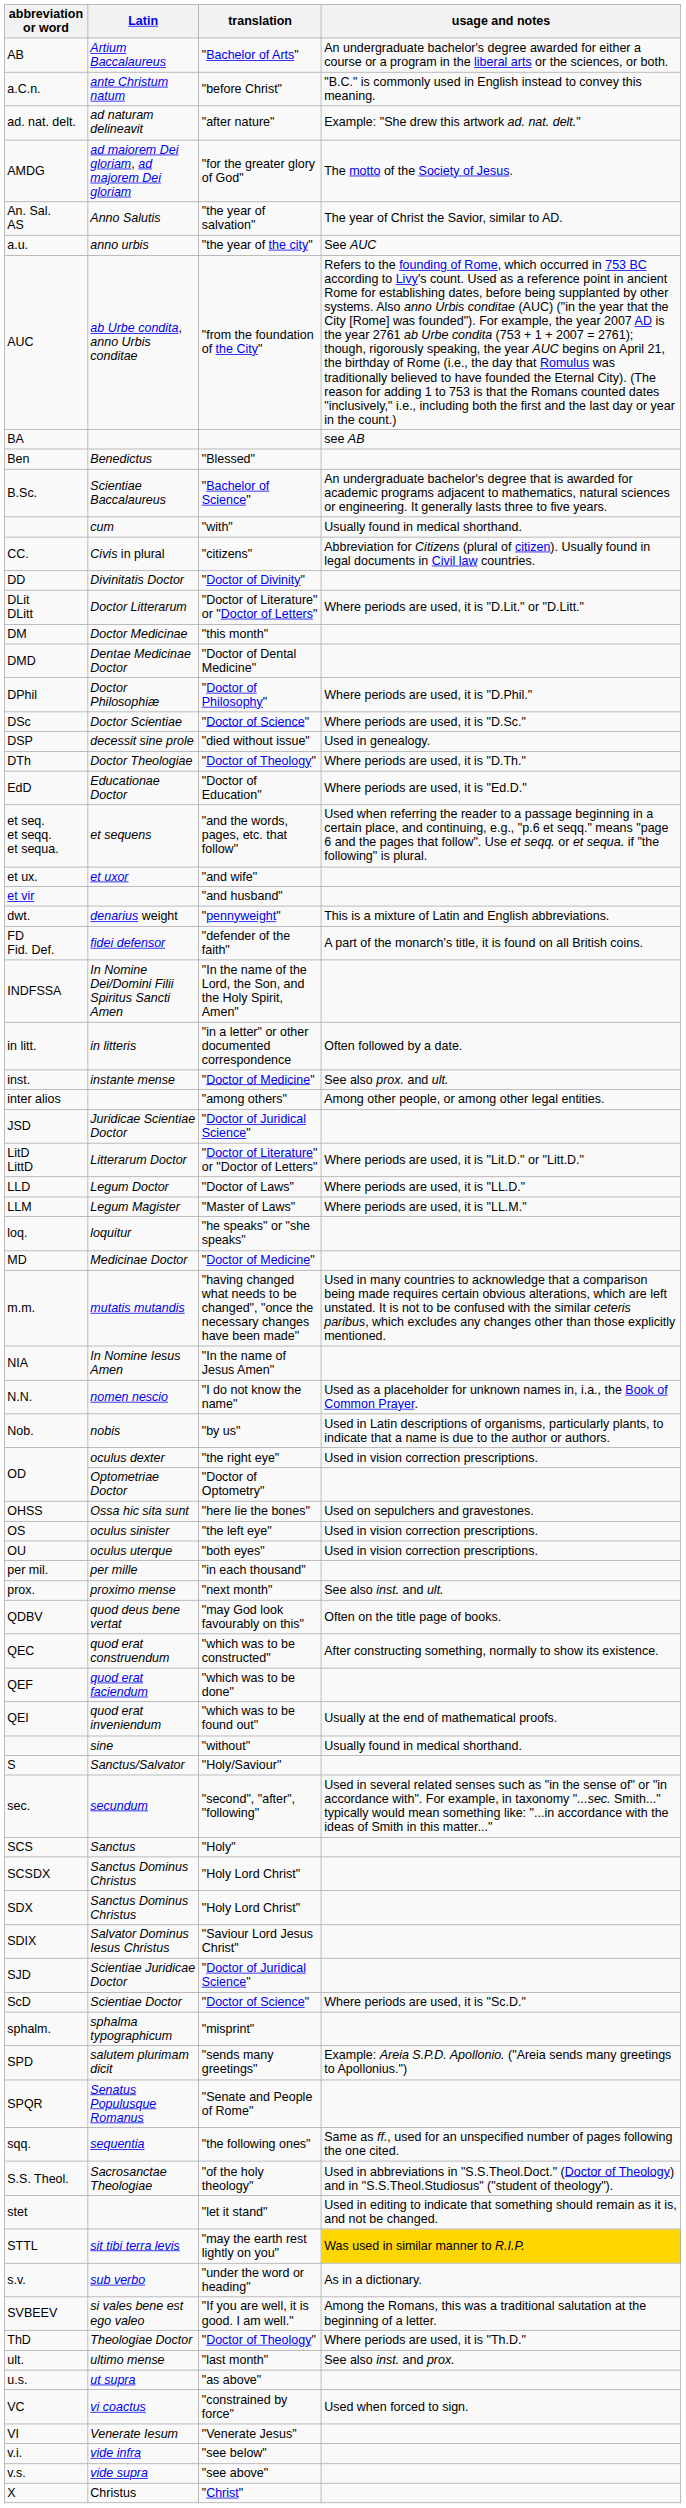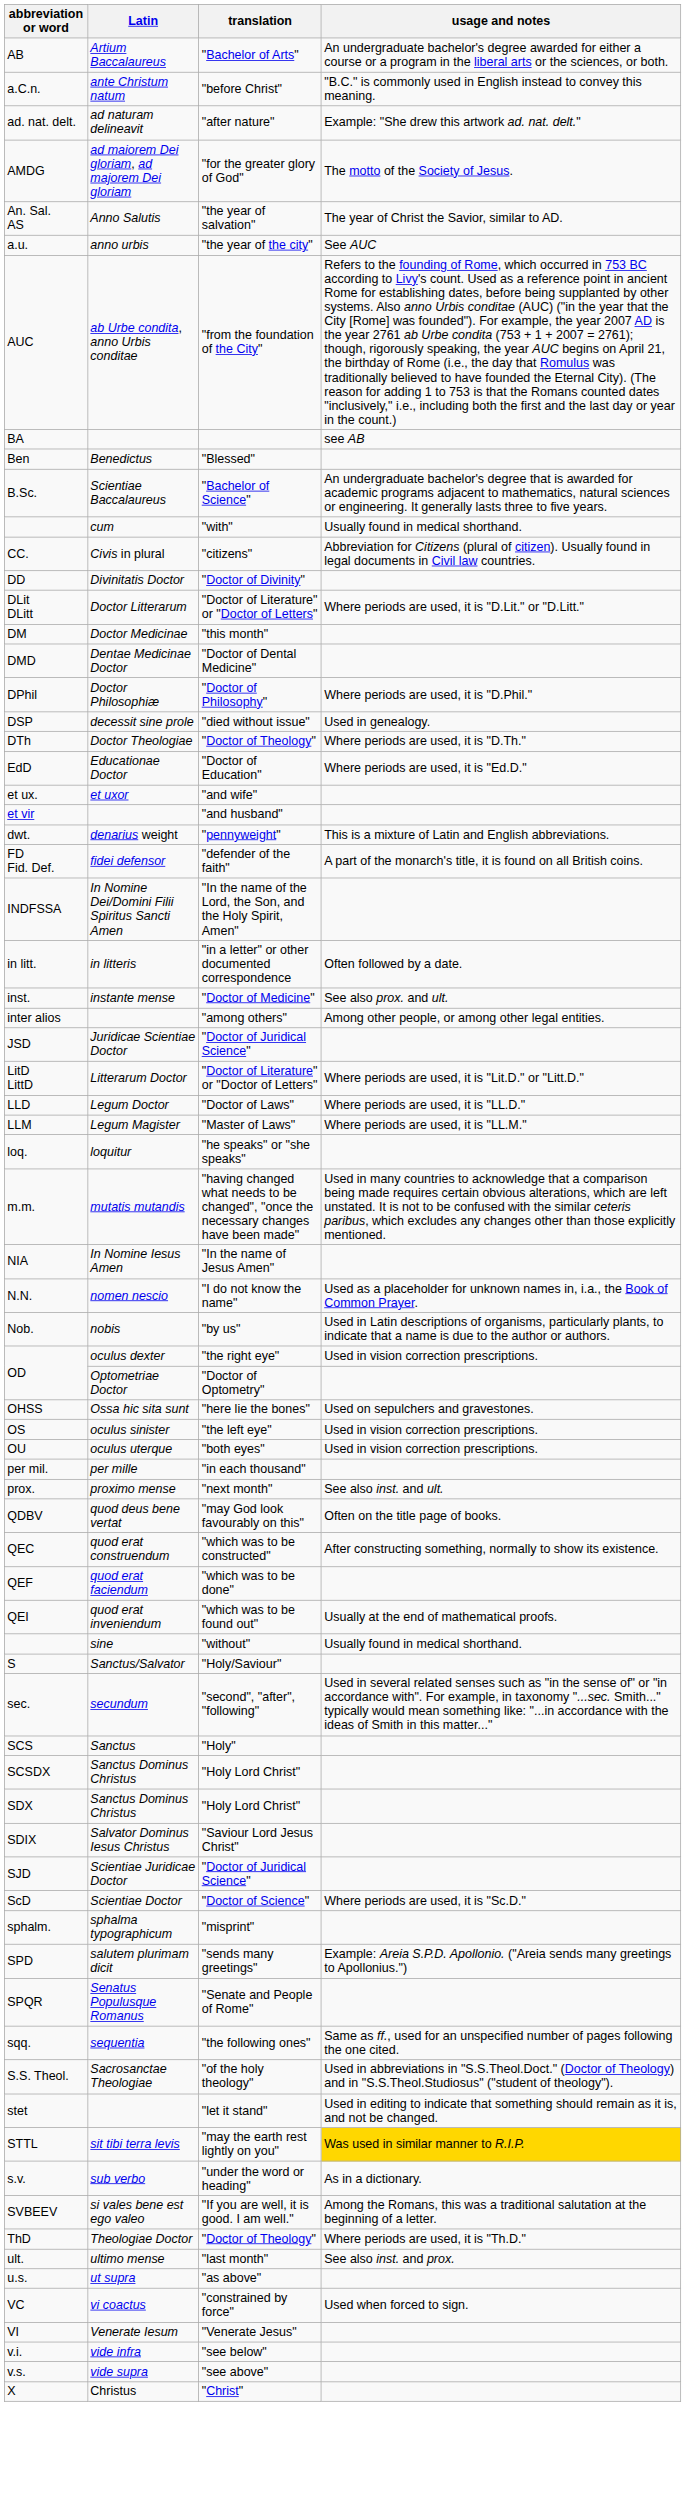 <table class="wikitable sortable" border="1">
 <tr>
 <th scope="col">abbreviation or word</th>
 <th scope="col"><a href='#'>Latin</a></th>
 <th scope="col">translation</th>
 <th scope="col">usage and notes</th>
 </tr>
 <tr>
 <td>AB</td>
 <td><em><a href='#'>Artium Baccalaureus</a></em></td>
 <td>"<a href='#'>Bachelor of Arts</a>"</td>
 <td>An undergraduate bachelor's degree awarded for either a course or a program in the <a href='#'>liberal arts</a> or the sciences, or both.</td>
 </tr>
 <tr>
 <td>a.C.n.</td>
 <td><em><a href='#'>ante Christum natum</a></em></td>
 <td>"before Christ"</td>
 <td>"B.C." is commonly used in English instead to convey this meaning.</td>
 </tr>
 <tr>
 <td>ad. nat. delt.</td>
 <td><em>ad naturam delineavit</em></td>
 <td>"after nature"</td>
 <td>Example: "She drew this artwork <em>ad. nat. delt.</em>"</td>
 </tr>
 <tr>
 <td>AMDG</td>
 <td><em><a href='#'>ad maiorem Dei gloriam</a></em>, <em><a href='#'>ad majorem Dei gloriam</a></em></td>
 <td>"for the greater glory of God"</td>
 <td>The <a href='#'>motto</a> of the <a href='#'>Society of Jesus</a>.</td>
 </tr>
 <tr>
 <td>An. Sal.<br>AS</td>
 <td><em>Anno Salutis</em></td>
 <td>"the year of salvation"</td>
 <td>The year of Christ the Savior, similar to AD.</td>
 </tr>
 <tr>
 <td>a.u.</td>
 <td><em>anno urbis</em></td>
 <td>"the year of <a href='#'>the city</a>"</td>
 <td>See <em>AUC</em></td>
 </tr>
 <tr>
 <td>AUC</td>
 <td><em><a href='#'>ab Urbe condita</a></em>, <em>anno Urbis conditae</em></td>
 <td>"from the foundation of <a href='#'>the City</a>"</td>
 <td>Refers to the <a href='#'>founding of Rome</a>, which occurred in <a href='#'>753 BC</a> according to <a href='#'>Livy</a>'s count. Used as a reference point in ancient Rome for establishing dates, before being supplanted by other systems. Also <em>anno Urbis conditae</em> (AUC) ("in the year that the City [Rome] was founded"). For example, the year 2007 <a href='#'>AD</a> is the year 2761 <em>ab Urbe condita</em> (753 + 1 + 2007 = 2761); though, rigorously speaking, the year <em>AUC</em> begins on April 21, the birthday of Rome (i.e., the day that <a href='#'>Romulus</a> was traditionally believed to have founded the Eternal City). (The reason for adding 1 to 753 is that the Romans counted dates "inclusively," i.e., including both the first and the last day or year in the count.)</td>
 </tr>
 <tr>
 <td>BA</td>
 <td></td>
 <td></td>
 <td>see <em>AB</em></td>
 </tr>
 <tr>
 <td>Ben</td>
 <td><em>Benedictus</em></td>
 <td>"Blessed"</td>
 <td></td>
 </tr>
 <tr>
 <td>B.Sc.</td>
 <td><em>Scientiae Baccalaureus</em></td>
 <td>"<a href='#'>Bachelor of Science</a>"</td>
 <td>An undergraduate bachelor's degree that is awarded for academic programs adjacent to mathematics, natural sciences or engineering. It generally lasts three to five years.</td>
 </tr>
 <tr>
 <td></td>
 <td><em>cum</em></td>
 <td>"with"</td>
 <td>Usually found in medical shorthand.</td>
 </tr>
 <tr>
 <td>CC.</td>
 <td><em>Civis</em> in plural</td>
 <td>"citizens"</td>
 <td>Abbreviation for <em>Citizens</em> (plural of <a href='#'>citizen</a>). Usually found in legal documents in <a href='#'>Civil law</a> countries.</td>
 </tr>
 <tr>
 <td>DD</td>
 <td><em>Divinitatis Doctor</em></td>
 <td>"<a href='#'>Doctor of Divinity</a>"</td>
 <td></td>
 </tr>
 <tr>
 <td>DLit<br>DLitt</td>
 <td><em>Doctor Litterarum</em></td>
 <td>"Doctor of Literature" or "<a href='#'>Doctor of Letters</a>"</td>
 <td>Where periods are used, it is "D.Lit." or "D.Litt."</td>
 </tr>
 <tr>
 <td>DM</td>
 <td><em>Doctor Medicinae</em></td>
 <td>"this month"</td>
 <td></td>
 </tr>
 <tr>
 <td>DMD</td>
 <td><em>Dentae Medicinae Doctor</em></td>
 <td>"Doctor of Dental Medicine"</td>
 <td></td>
 </tr>
 <tr>
 <td>DPhil</td>
 <td><em>Doctor Philosophiæ</em></td>
 <td>"<a href='#'>Doctor of Philosophy</a>"</td>
 <td>Where periods are used, it is "D.Phil."</td>
 </tr>
 <tr>
-<td>DSc</td>
-<td><em>Doctor Scientiae</em></td>
-<td>"<a href='#'>Doctor of Science</a>"</td>
-<td>Where periods are used, it is "D.Sc."</td>
-</tr>
-<tr>
 <td>DSP</td>
 <td><em>decessit sine prole</em></td>
 <td>"died without issue"</td>
 <td>Used in genealogy.</td>
 </tr>
 <tr>
 <td>DTh</td>
 <td><em>Doctor Theologiae</em></td>
 <td>"<a href='#'>Doctor of Theology</a>"</td>
 <td>Where periods are used, it is "D.Th."</td>
 </tr>
 <tr>
 <td>EdD</td>
 <td><em>Educationae Doctor</em></td>
 <td>"Doctor of Education"</td>
 <td>Where periods are used, it is "Ed.D."</td>
-</tr>
-<tr>
-<td>et seq.<br>et seqq.<br>et sequa.</td>
-<td><em>et sequens</em></td>
-<td>"and the words, pages, etc. that follow"</td>
-<td>Used when referring the reader to a passage beginning in a certain place, and continuing, e.g., "p.6 et seqq." means "page 6 and the pages that follow". Use <em>et seqq.</em> or <em>et sequa.</em> if "the following" is plural.</td>
 </tr>
 <tr>
 <td>et ux.</td>
 <td><em><a href='#'>et uxor</a></em></td>
 <td>"and wife"</td>
 <td></td>
 </tr>
 <tr>
 <td><a href='#'>et vir</a></td>
 <td></td>
 <td>"and husband"</td>
 <td></td>
 </tr>
 <tr>
 <td>dwt.</td>
 <td><em><a href='#'>denarius</a></em> weight</td>
 <td>"<a href='#'>pennyweight</a>"</td>
 <td>This is a mixture of Latin and English abbreviations.</td>
 </tr>
 <tr>
 <td>FD<br>Fid. Def.</td>
 <td><em><a href='#'>fidei defensor</a></em></td>
 <td>"defender of the faith"</td>
 <td>A part of the monarch's title, it is found on all British coins.</td>
 </tr>
 <tr>
 <td>INDFSSA</td>
 <td><em>In Nomine Dei/Domini Filii Spiritus Sancti Amen</em></td>
 <td>"In the name of the Lord, the Son, and the Holy Spirit, Amen"</td>
 <td></td>
 </tr>
 <tr>
 <td>in litt.</td>
 <td><em>in litteris</em></td>
 <td>"in a letter" or other documented correspondence</td>
 <td>Often followed by a date.</td>
 </tr>
 <tr>
 <td>inst.</td>
 <td><em>instante mense</em></td>
 <td>"<a href='#'>Doctor of Medicine</a>"</td>
 <td>See also <em>prox.</em> and <em>ult.</em></td>
 </tr>
 <tr>
 <td>inter alios</td>
 <td></td>
 <td>"among others"</td>
 <td>Among other people, or among other legal entities.</td>
 </tr>
 <tr>
 <td>JSD</td>
 <td><em>Juridicae Scientiae Doctor</em></td>
 <td>"<a href='#'>Doctor of Juridical Science</a>"</td>
 <td></td>
 </tr>
 <tr>
 <td>LitD<br>LittD</td>
 <td><em>Litterarum Doctor</em></td>
 <td>"<a href='#'>Doctor of Literature</a>" or "Doctor of Letters"</td>
 <td>Where periods are used, it is "Lit.D." or "Litt.D."</td>
 </tr>
 <tr>
 <td>LLD</td>
 <td><em>Legum Doctor</em></td>
 <td>"Doctor of Laws"</td>
 <td>Where periods are used, it is "LL.D."</td>
 </tr>
 <tr>
 <td>LLM</td>
 <td><em>Legum Magister</em></td>
 <td>"Master of Laws"</td>
 <td>Where periods are used, it is "LL.M."</td>
 </tr>
 <tr>
 <td>loq.</td>
 <td><em>loquitur</em></td>
 <td>"he speaks" or "she speaks"</td>
-<td></td>
-</tr>
-<tr>
-<td>MD</td>
-<td><em>Medicinae Doctor</em></td>
-<td>"<a href='#'>Doctor of Medicine</a>"</td>
 <td></td>
 </tr>
 <tr>
 <td>m.m.</td>
 <td><em><a href='#'>mutatis mutandis</a></em></td>
 <td>"having changed what needs to be changed", "once the necessary changes have been made"</td>
 <td>Used in many countries to acknowledge that a comparison being made requires certain obvious alterations, which are left unstated. It is not to be confused with the similar <em>ceteris paribus</em>, which excludes any changes other than those explicitly mentioned.</td>
 </tr>
 <tr>
 <td>NIA</td>
 <td><em>In Nomine Iesus Amen</em></td>
 <td>"In the name of Jesus Amen"</td>
 <td></td>
 </tr>
 <tr>
 <td>N.N.</td>
 <td><em><a href='#'>nomen nescio</a></em></td>
 <td>"I do not know the name"</td>
 <td>Used as a placeholder for unknown names in, i.a., the <a href='#'>Book of Common Prayer</a>.</td>
 </tr>
 <tr>
 <td>Nob.</td>
 <td><em>nobis</em></td>
 <td>"by us"</td>
 <td>Used in Latin descriptions of organisms, particularly plants, to indicate that a name is due to the author or authors.</td>
 </tr>
 <tr>
 <td rowspan="2">OD</td>
 <td><em>oculus dexter</em></td>
 <td>"the right eye"</td>
 <td>Used in vision correction prescriptions.</td>
 </tr>
 <tr>
 <td><em>Optometriae Doctor</em></td>
 <td>"Doctor of Optometry"</td>
 <td></td>
 </tr>
 <tr>
 <td>OHSS</td>
 <td><em>Ossa hic sita sunt</em></td>
 <td>"here lie the bones"</td>
 <td>Used on sepulchers and gravestones.</td>
 </tr>
 <tr>
 <td>OS</td>
 <td><em>oculus sinister</em></td>
 <td>"the left eye"</td>
 <td>Used in vision correction prescriptions.</td>
 </tr>
 <tr>
 <td>OU</td>
 <td><em>oculus uterque</em></td>
 <td>"both eyes"</td>
 <td>Used in vision correction prescriptions.</td>
 </tr>
 <tr>
 <td>per mil.</td>
 <td><em>per mille</em></td>
 <td>"in each thousand"</td>
 <td></td>
 </tr>
 <tr>
 <td>prox.</td>
 <td><em>proximo mense</em></td>
 <td>"next month"</td>
 <td>See also <em>inst.</em> and <em>ult.</em></td>
 </tr>
 <tr>
 <td>QDBV</td>
 <td><em>quod deus bene vertat</em></td>
 <td>"may God look favourably on this"</td>
 <td>Often on the title page of books.</td>
 </tr>
 <tr>
 <td>QEC</td>
 <td><em>quod erat construendum</em></td>
 <td>"which was to be constructed"</td>
 <td>After constructing something, normally to show its existence.</td>
 </tr>
 <tr>
 <td>QEF</td>
 <td><em><a href='#'>quod erat faciendum</a></em></td>
 <td>"which was to be done"</td>
 <td></td>
 </tr>
 <tr>
 <td>QEI</td>
 <td><em>quod erat inveniendum</em></td>
 <td>"which was to be found out"</td>
 <td>Usually at the end of mathematical proofs.</td>
 </tr>
 <tr>
 <td></td>
 <td><em>sine</em></td>
 <td>"without"</td>
 <td>Usually found in medical shorthand.</td>
 </tr>
 <tr>
 <td>S</td>
 <td><em>Sanctus/Salvator</em></td>
 <td>"Holy/Saviour"</td>
 <td></td>
 </tr>
 <tr>
 <td>sec.</td>
 <td><em><a href='#'>secundum</a></em></td>
 <td>"second", "after", "following"</td>
 <td>Used in several related senses such as "in the sense of" or "in accordance with". For example, in taxonomy "<em>...sec.</em> Smith..." typically would mean something like: "...in accordance with the ideas of Smith in this matter..."</td>
 </tr>
 <tr>
 <td>SCS</td>
 <td><em>Sanctus</em></td>
 <td>"Holy"</td>
 <td></td>
 </tr>
 <tr>
 <td>SCSDX</td>
 <td><em>Sanctus Dominus Christus</em></td>
 <td>"Holy Lord Christ"</td>
 <td></td>
 </tr>
 <tr>
 <td>SDX</td>
 <td><em>Sanctus Dominus Christus</em></td>
 <td>"Holy Lord Christ"</td>
 <td></td>
 </tr>
 <tr>
 <td>SDIX</td>
 <td><em>Salvator Dominus Iesus Christus</em></td>
 <td>"Saviour Lord Jesus Christ"</td>
 <td></td>
 </tr>
 <tr>
 <td>SJD</td>
 <td><em>Scientiae Juridicae Doctor</em></td>
 <td>"<a href='#'>Doctor of Juridical Science</a>"</td>
 <td></td>
 </tr>
 <tr>
 <td>ScD</td>
 <td><em>Scientiae Doctor</em></td>
 <td>"<a href='#'>Doctor of Science</a>"</td>
 <td>Where periods are used, it is "Sc.D."</td>
 </tr>
 <tr>
 <td>sphalm.</td>
 <td><em>sphalma typographicum</em></td>
 <td>"misprint"</td>
 <td></td>
 </tr>
 <tr>
 <td>SPD</td>
 <td><em>salutem plurimam dicit</em></td>
 <td>"sends many greetings"</td>
 <td>Example: <em>Areia S.P.D. Apollonio.</em> ("Areia sends many greetings to Apollonius.")</td>
 </tr>
 <tr>
 <td>SPQR</td>
 <td><em><a href='#'>Senatus Populusque Romanus</a></em></td>
 <td>"Senate and People of Rome"</td>
 <td></td>
 </tr>
 <tr>
 <td>sqq.</td>
 <td><em><a href='#'>sequentia</a></em></td>
 <td>"the following ones"</td>
 <td>Same as <em>ff.</em>, used for an unspecified number of pages following the one cited.</td>
 </tr>
 <tr>
 <td>S.S. Theol.</td>
 <td><em>Sacrosanctae Theologiae</em></td>
 <td>"of the holy theology"</td>
 <td>Used in abbreviations in "S.S.Theol.Doct." (<a href='#'>Doctor of Theology</a>) and in "S.S.Theol.Studiosus" ("student of theology").</td>
 </tr>
 <tr>
 <td>stet</td>
 <td></td>
 <td>"let it stand"</td>
 <td>Used in editing to indicate that something should remain as it is, and not be changed.</td>
 </tr>
 <tr>
 <td>STTL</td>
 <td><em><a href='#'>sit tibi terra levis</a></em></td>
 <td>"may the earth rest lightly on you"</td>
 <td style="background: gold;">Was used in similar manner to <em>R.I.P.</em></td>
 </tr>
 <tr>
 <td>s.v.</td>
 <td><em><a href='#'>sub verbo</a></em></td>
 <td>"under the word or heading"</td>
 <td>As in a dictionary.</td>
 </tr>
 <tr>
 <td>SVBEEV</td>
 <td><em>si vales bene est ego valeo</em></td>
 <td>"If you are well, it is good. I am well."</td>
 <td>Among the Romans, this was a traditional salutation at the beginning of a letter.</td>
 </tr>
 <tr>
 <td>ThD</td>
 <td><em>Theologiae Doctor</em></td>
 <td>"<a href='#'>Doctor of Theology</a>"</td>
 <td>Where periods are used, it is "Th.D."</td>
 </tr>
 <tr>
 <td>ult.</td>
 <td><em>ultimo mense</em></td>
 <td>"last month"</td>
 <td>See also <em>inst.</em> and <em>prox.</em></td>
 </tr>
 <tr>
 <td>u.s.</td>
 <td><em><a href='#'>ut supra</a></em></td>
 <td>"as above"</td>
 <td></td>
 </tr>
 <tr>
 <td>VC</td>
 <td><em><a href='#'>vi coactus</a></em></td>
 <td>"constrained by force"</td>
 <td>Used when forced to sign.</td>
 </tr>
 <tr>
 <td>VI</td>
 <td><em>Venerate Iesum</em></td>
 <td>"Venerate Jesus"</td>
 <td></td>
 </tr>
 <tr>
 <td>v.i.</td>
 <td><em><a href='#'>vide infra</a></em></td>
 <td>"see below"</td>
 <td></td>
 </tr>
 <tr>
 <td>v.s.</td>
 <td><em><a href='#'>vide supra</a></em></td>
 <td>"see above"</td>
 <td></td>
 </tr>
 <tr>
 <td>X</td>
 <td>Christus</td>
 <td>"<a href='#'>Christ</a>"</td>
 <td></td>
 </tr>
 </table>
